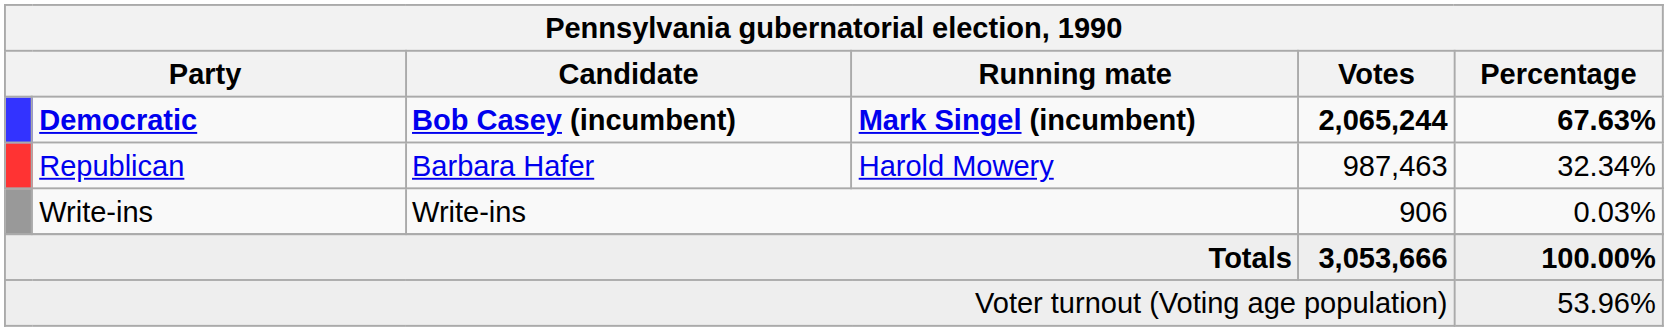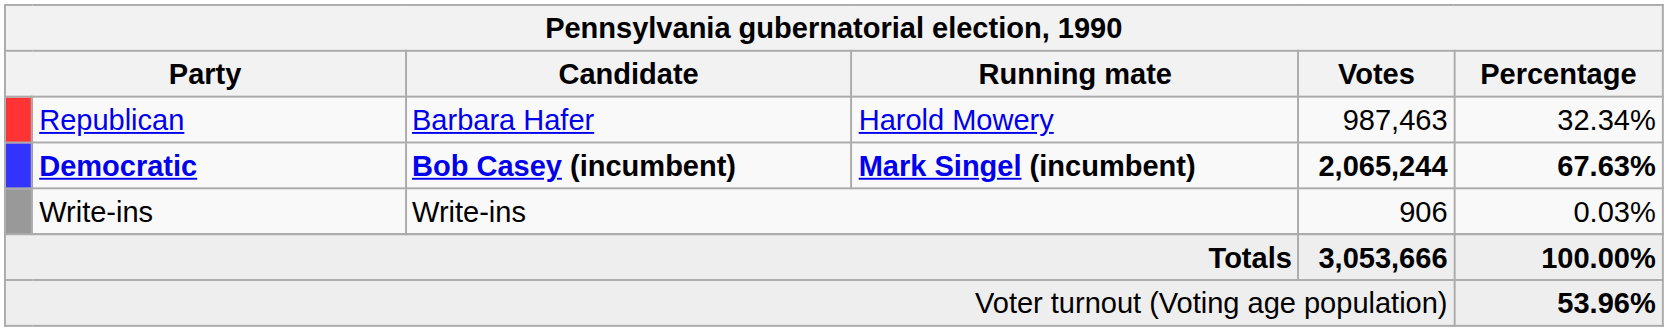 <table class="wikitable" style="background: #f9f9f9; font-size: 95%;">
 <tr style="background-color:#E9E9E9">
 <th colspan="6">Pennsylvania gubernatorial election, 1990</th>
 </tr>
 <tr bgcolor="#EEEEEE" align="center">
 <th colspan="2" style="width: 15em">Party</th>
 <th style="width: 17em">Candidate</th>
 <th style="width: 17em">Running mate</th>
 <th style="width: 5em">Votes</th>
 <th style="width: 7em">Percentage</th>
 </tr>
 <tr>
+<th style="background-color:#FF3333; width: 3px"></th>
+<td style="width: 130px"><a href='#'>Republican</a></td>
+<td><a href='#'>Barbara Hafer</a></td>
+<td><a href='#'>Harold Mowery</a></td>
+<td align="right">987,463</td>
+<td align="right">32.34%</td>
+</tr>
+<tr>
 <th style="background-color:#3333FF; width: 3px"></th>
 <td style="width: 130px"><strong><a href='#'>Democratic</a></strong></td>
 <td><strong><a href='#'>Bob Casey</a></strong> <strong>(incumbent)</strong></td>
 <td><strong><a href='#'>Mark Singel</a></strong>	<strong>(incumbent)</strong></td>
 <td align="right"><strong>2,065,244</strong></td>
 <td align="right"><strong>67.63%</strong></td>
-</tr>
-<tr>
-<th style="background-color:#FF3333; width: 3px"></th>
-<td style="width: 130px"><a href='#'>Republican</a></td>
-<td><a href='#'>Barbara Hafer</a></td>
-<td><a href='#'>Harold Mowery</a></td>
-<td align="right">987,463</td>
-<td align="right">32.34%</td>
 </tr>
 <tr>
 <th style="background-color:#999999; width: 3px"></th>
 <td style="width: 130px">Write-ins</td>
 <td colspan="2">Write-ins</td>
 <td align="right">906</td>
 <td align="right">0.03%</td>
 </tr>
 <tr>
 </tr>
 <tr bgcolor="#EEEEEE">
 <td colspan="4" align="right"><strong>Totals</strong></td>
 <td align="right"><strong>3,053,666</strong></td>
 <td align="right"><strong>100.00%</strong></td>
 </tr>
 <tr bgcolor="#EEEEEE">
 <td colspan="5" align="right">Voter turnout (Voting age population)</td>
-<td colspan="1" align="right">53.96%</td>
+<td colspan="1" align="right"><strong>53.96%</strong></td>
 </tr>
 </table>
